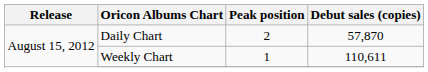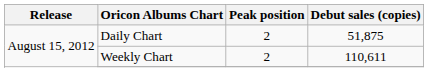 <table class="wikitable">
 <tr>
 <th>Release</th>
 <th>Oricon Albums Chart</th>
 <th>Peak position</th>
 <th>Debut sales (copies)</th>
 </tr>
 <tr>
 <td rowspan="3">August 15, 2012</td>
 <td>Daily Chart</td>
 <td align="center">2</td>
-<td align="center">57,870</td>
+<td align="center">51,875</td>
 </tr>
 <tr>
 <td>Weekly Chart</td>
-<td align="center">1</td>
+<td align="center">2</td>
 <td align="center">110,611</td>
 </tr>
 <tr>
 </tr>
 </table>
